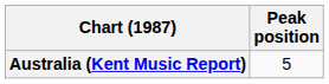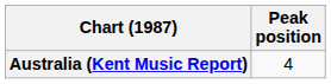 <table class="wikitable plainrowheaders" style="text-align:center">
 <tr>
 <th>Chart (1987)</th>
 <th>Peak<br>position</th>
 </tr>
 <tr>
 <th scope="row">Australia (<a href='#'>Kent Music Report</a>)</th>
-<td>5</td>
+<td>4</td>
 </tr>
 </table>
